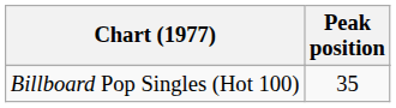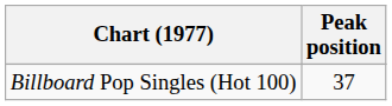 <table class="wikitable">
 <tr>
 <th>Chart (1977)</th>
 <th>Peak<br>position</th>
 </tr>
 <tr>
 </tr>
 <tr>
 <td><em>Billboard</em> Pop Singles (Hot 100)</td>
-<td align="center">35</td>
+<td align="center">37</td>
 </tr>
 </table>
